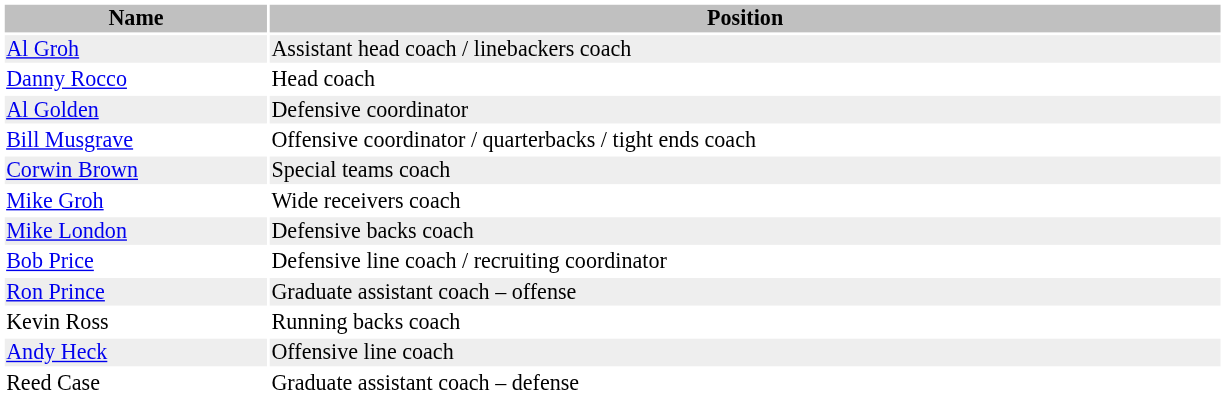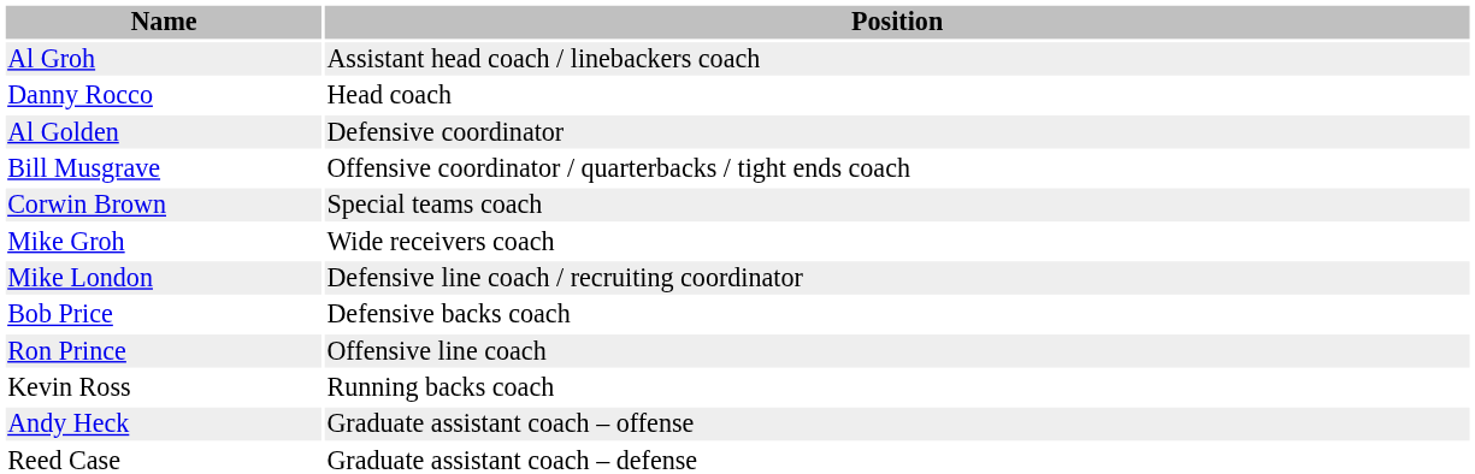 <table class="toccolours" width="70%">
 <tr>
 <th bgcolor=silver>Name</th>
 <th bgcolor=silver>Position</th>
 </tr>
 <tr bgcolor=#eeeeee>
 <td><a href='#'>Al Groh</a></td>
 <td>Assistant head coach / linebackers coach</td>
 </tr>
 <tr>
 <td><a href='#'>Danny Rocco</a></td>
 <td>Head coach</td>
 </tr>
 <tr bgcolor=#eeeeee>
 <td><a href='#'>Al Golden</a></td>
 <td>Defensive coordinator</td>
 </tr>
 <tr>
 <td><a href='#'>Bill Musgrave</a></td>
 <td>Offensive coordinator / quarterbacks / tight ends coach</td>
 </tr>
 <tr bgcolor=#eeeeee>
 <td><a href='#'>Corwin Brown</a></td>
 <td>Special teams coach</td>
 </tr>
 <tr>
 <td><a href='#'>Mike Groh</a></td>
 <td>Wide receivers coach</td>
 </tr>
 <tr bgcolor=#eeeeee>
 <td><a href='#'>Mike London</a></td>
-<td>Defensive backs coach</td>
+<td>Defensive line coach / recruiting coordinator</td>
 </tr>
 <tr>
 <td><a href='#'>Bob Price</a></td>
-<td>Defensive line coach / recruiting coordinator</td>
+<td>Defensive backs coach</td>
 </tr>
 <tr bgcolor=#eeeeee>
 <td><a href='#'>Ron Prince</a></td>
-<td>Graduate assistant coach – offense</td>
+<td>Offensive line coach</td>
 </tr>
 <tr>
 <td>Kevin Ross</td>
 <td>Running backs coach</td>
 </tr>
 <tr bgcolor=#eeeeee>
 <td><a href='#'>Andy Heck</a></td>
-<td>Offensive line coach</td>
+<td>Graduate assistant coach – offense</td>
 </tr>
 <tr>
 <td>Reed Case</td>
 <td>Graduate assistant coach – defense</td>
 </tr>
 </table>
